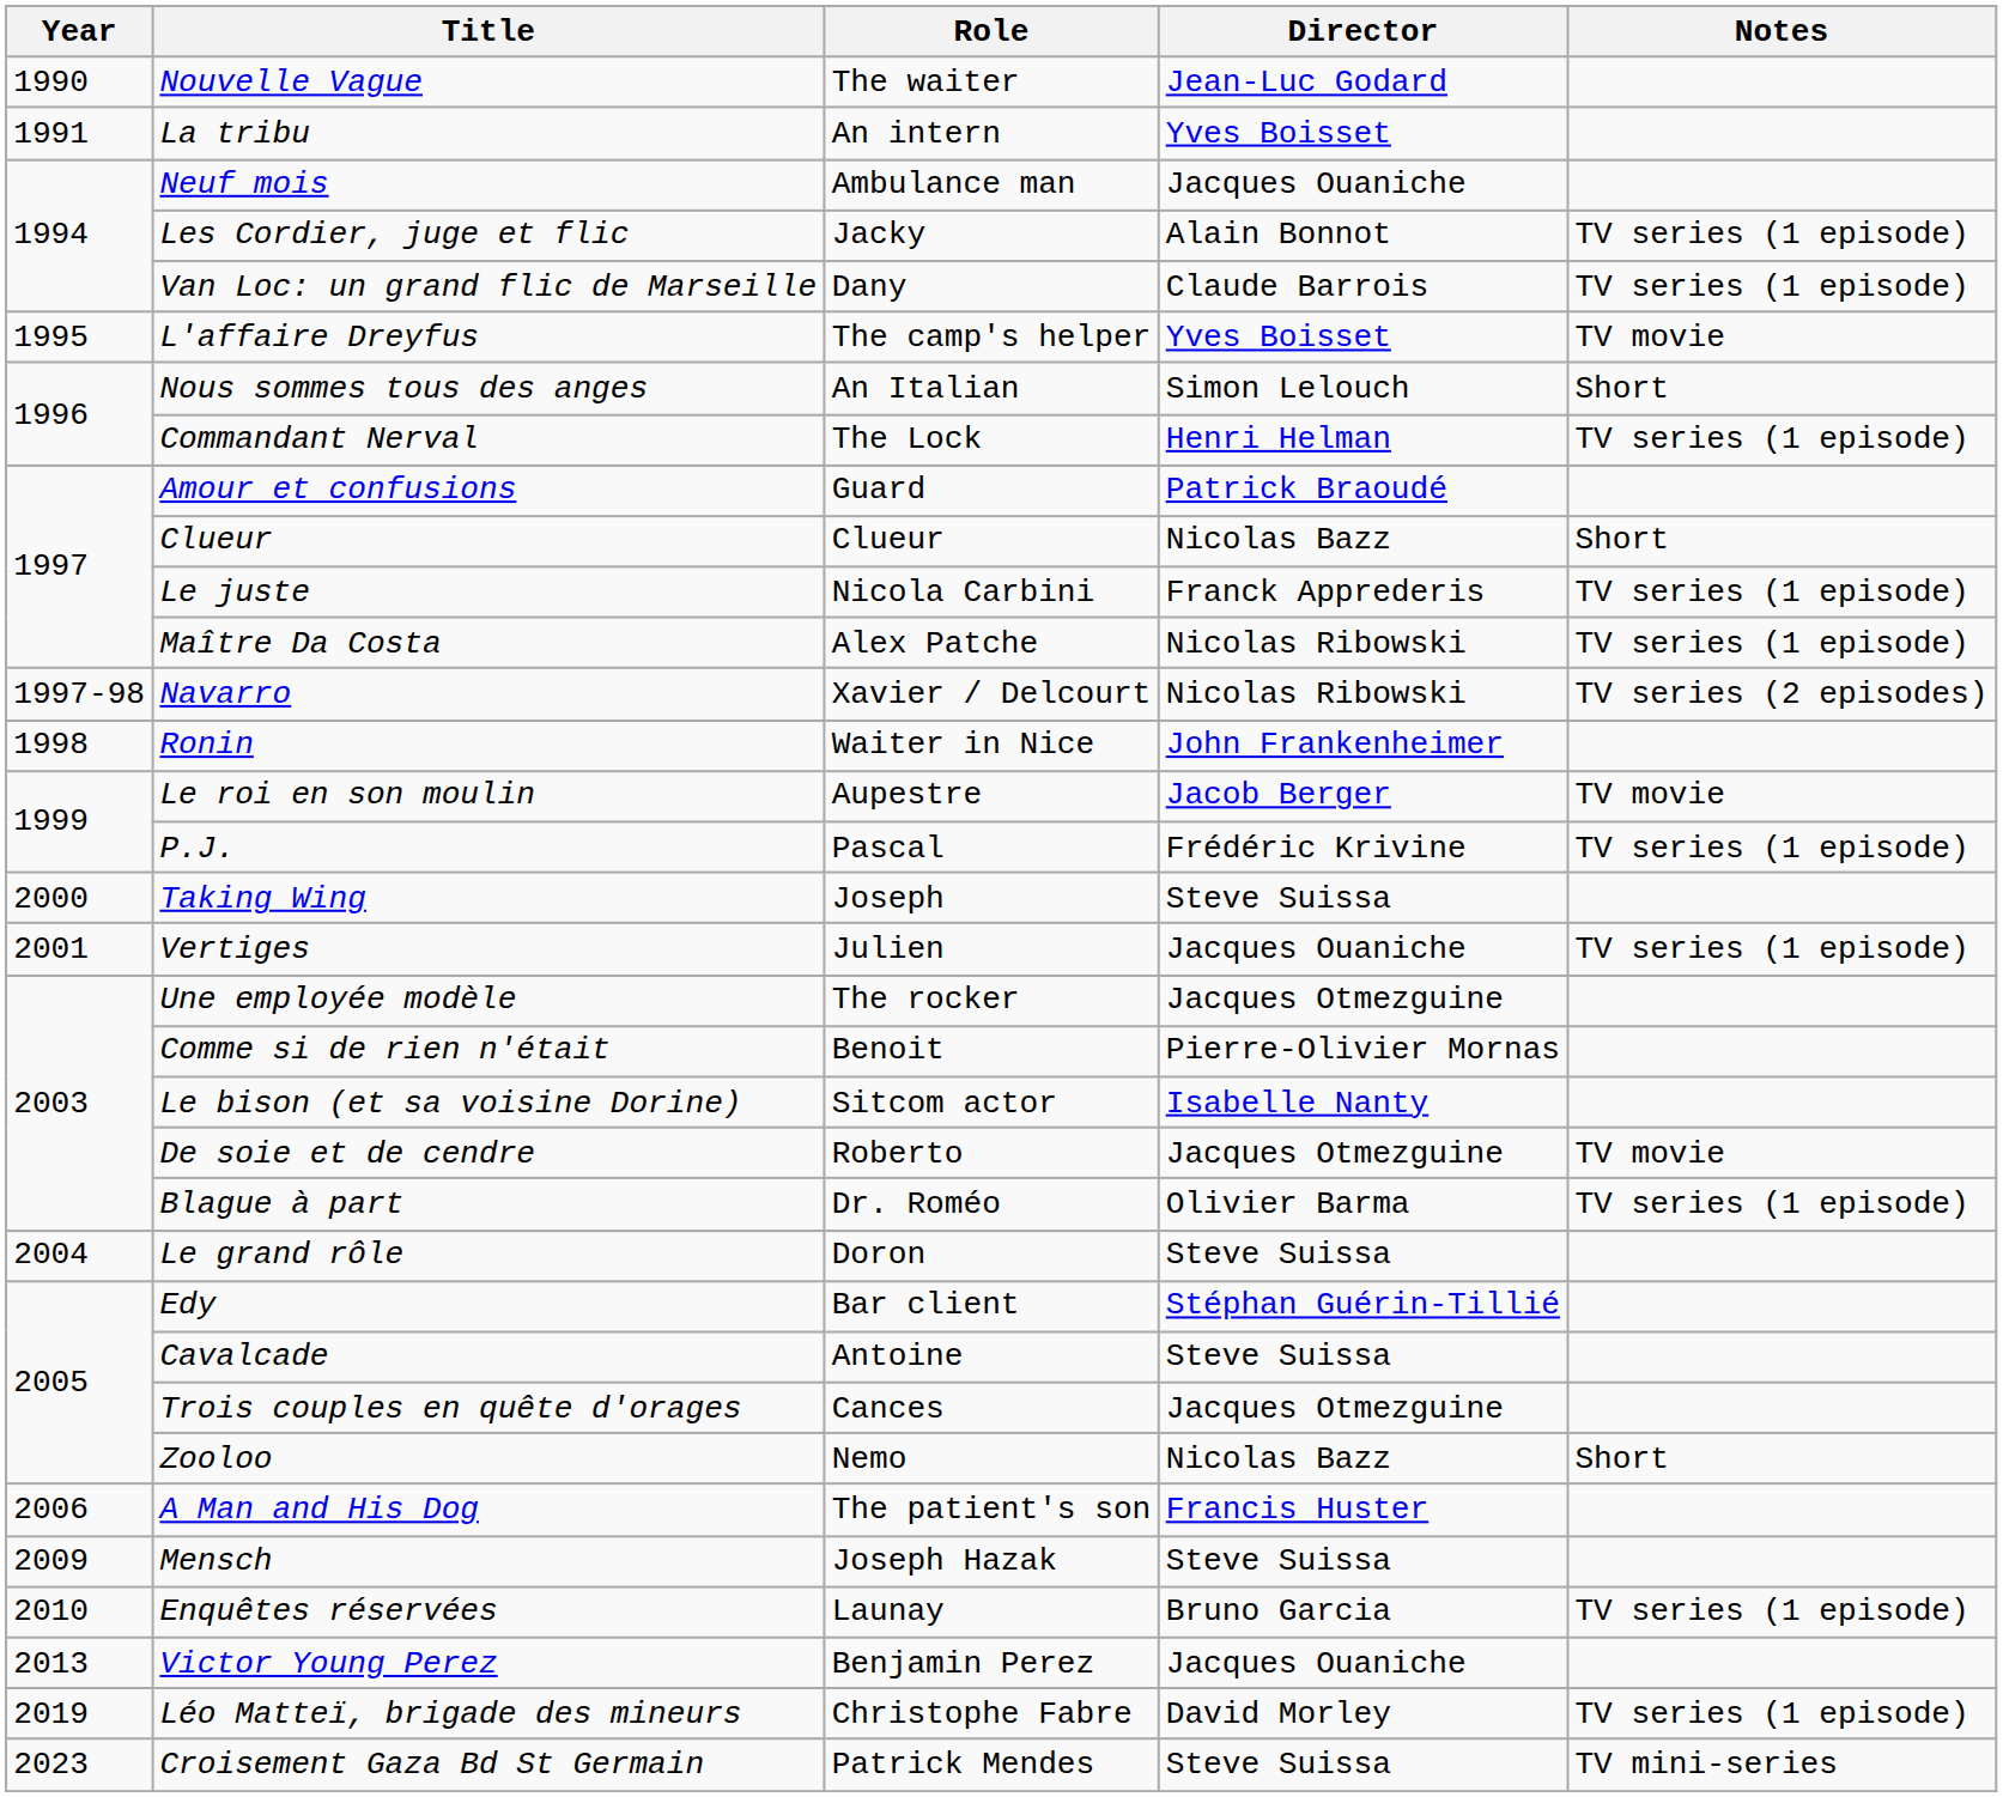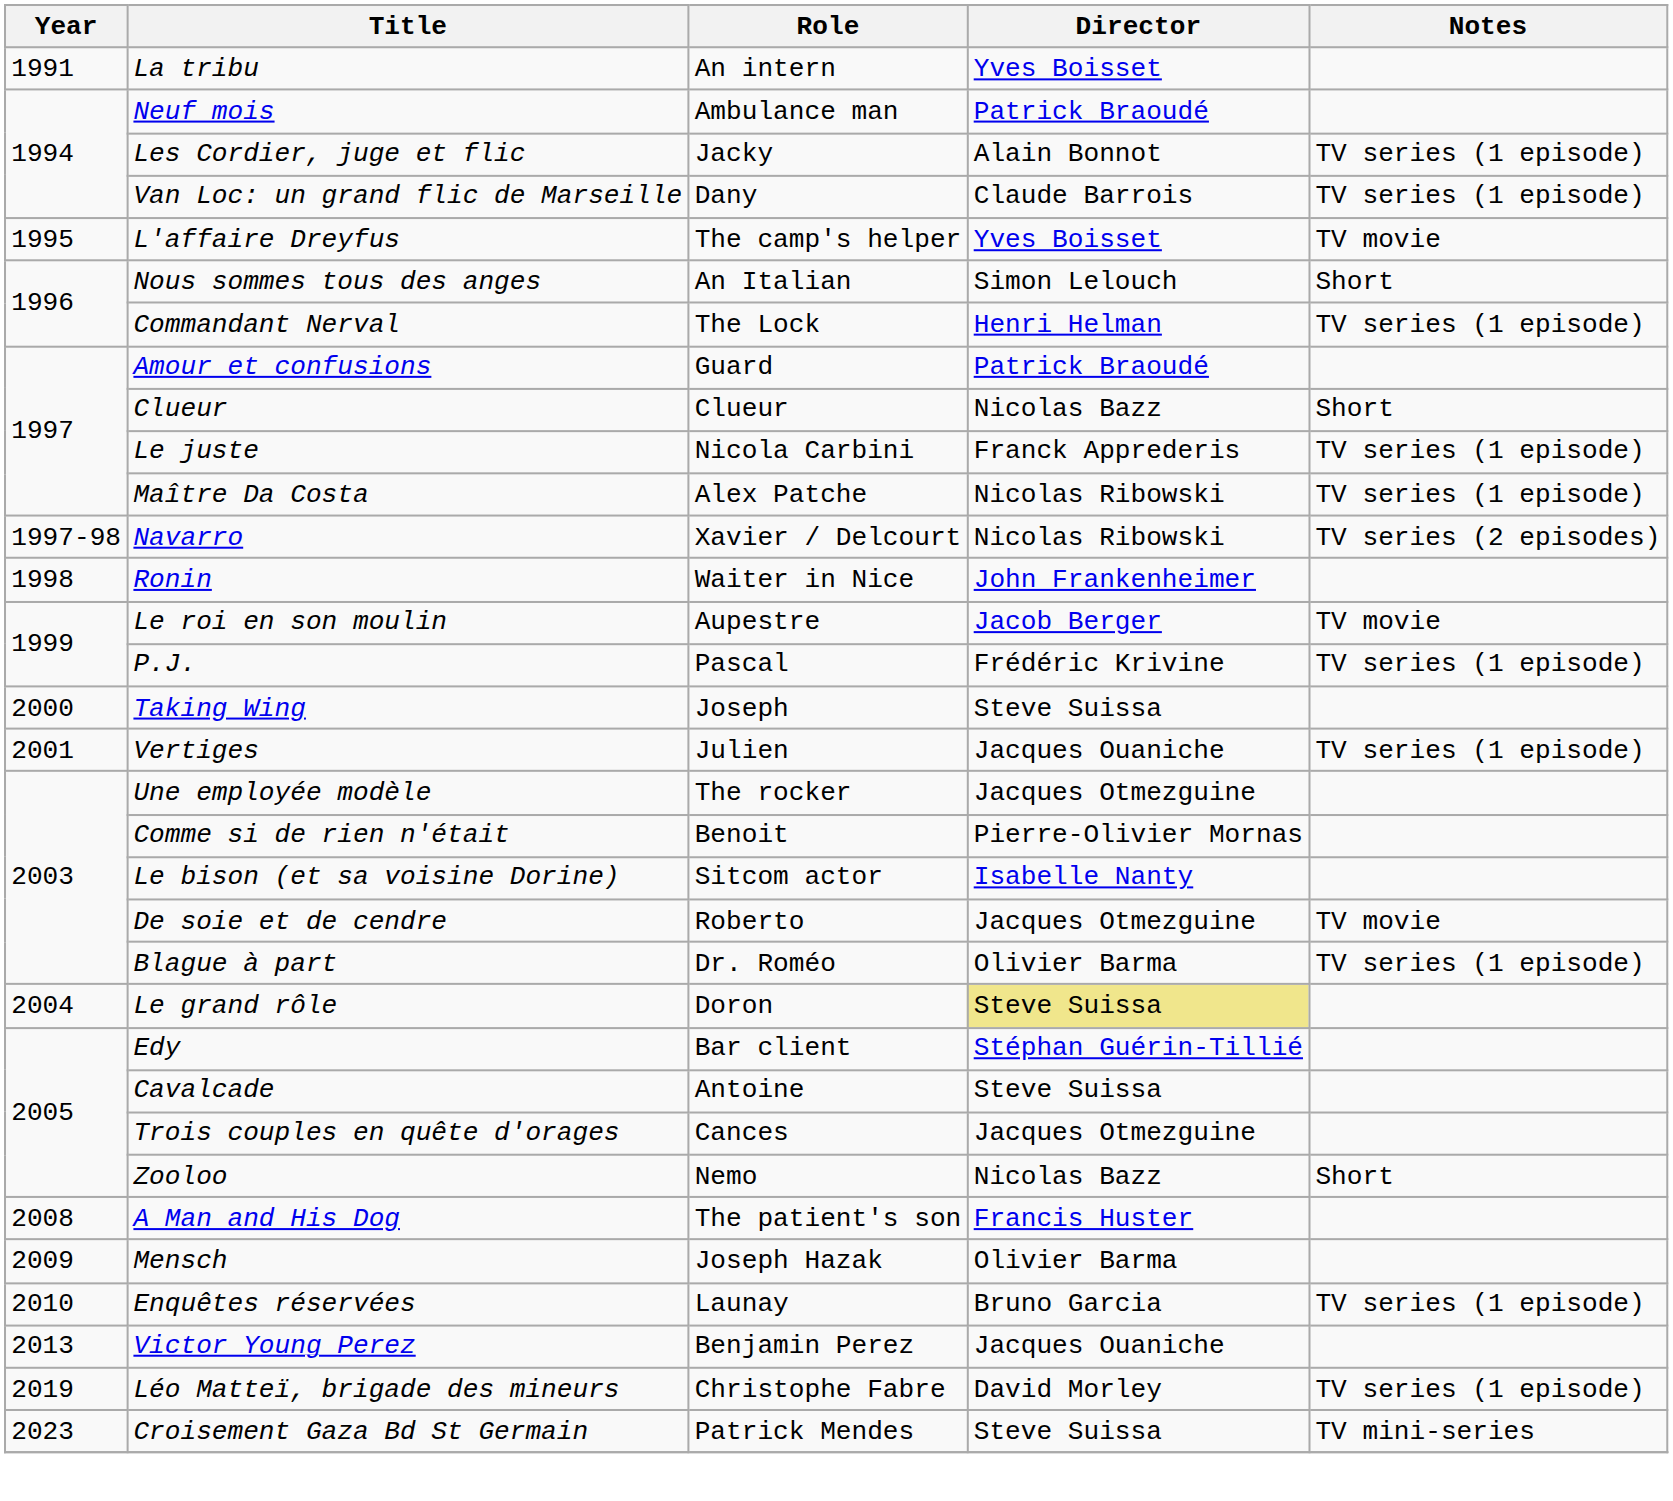 <table class="wikitable">
 <tr>
 <th>Year</th>
 <th>Title</th>
 <th>Role</th>
 <th>Director</th>
 <th>Notes</th>
-</tr>
-<tr>
-<td>1990</td>
-<td><em><a href='#'>Nouvelle Vague</a></em></td>
-<td>The waiter</td>
-<td><a href='#'>Jean-Luc Godard</a></td>
-<td></td>
 </tr>
 <tr>
 <td>1991</td>
 <td><em>La tribu</em></td>
 <td>An intern</td>
 <td><a href='#'>Yves Boisset</a></td>
 <td></td>
 </tr>
 <tr>
 <td rowspan=3>1994</td>
 <td><em><a href='#'>Neuf mois</a></em></td>
 <td>Ambulance man</td>
-<td>Jacques Ouaniche</td>
+<td><a href='#'>Patrick Braoudé</a></td>
 <td></td>
 </tr>
 <tr>
 <td><em>Les Cordier, juge et flic</em></td>
 <td>Jacky</td>
 <td>Alain Bonnot</td>
 <td>TV series (1 episode)</td>
 </tr>
 <tr>
 <td><em>Van Loc: un grand flic de Marseille</em></td>
 <td>Dany</td>
 <td>Claude Barrois</td>
 <td>TV series (1 episode)</td>
 </tr>
 <tr>
 <td>1995</td>
 <td><em>L'affaire Dreyfus</em></td>
 <td>The camp's helper</td>
 <td><a href='#'>Yves Boisset</a></td>
 <td>TV movie</td>
 </tr>
 <tr>
 <td rowspan=2>1996</td>
 <td><em>Nous sommes tous des anges</em></td>
 <td>An Italian</td>
 <td>Simon Lelouch</td>
 <td>Short</td>
 </tr>
 <tr>
 <td><em>Commandant Nerval</em></td>
 <td>The Lock</td>
 <td><a href='#'>Henri Helman</a></td>
 <td>TV series (1 episode)</td>
 </tr>
 <tr>
 <td rowspan=4>1997</td>
 <td><em><a href='#'>Amour et confusions</a></em></td>
 <td>Guard</td>
 <td><a href='#'>Patrick Braoudé</a></td>
 <td></td>
 </tr>
 <tr>
 <td><em>Clueur</em></td>
 <td>Clueur</td>
 <td>Nicolas Bazz</td>
 <td>Short</td>
 </tr>
 <tr>
 <td><em>Le juste</em></td>
 <td>Nicola Carbini</td>
 <td>Franck Apprederis</td>
 <td>TV series (1 episode)</td>
 </tr>
 <tr>
 <td><em>Maître Da Costa</em></td>
 <td>Alex Patche</td>
 <td>Nicolas Ribowski</td>
 <td>TV series (1 episode)</td>
 </tr>
 <tr>
 <td>1997-98</td>
 <td><em><a href='#'>Navarro</a></em></td>
 <td>Xavier / Delcourt</td>
 <td>Nicolas Ribowski</td>
 <td>TV series (2 episodes)</td>
 </tr>
 <tr>
 <td>1998</td>
 <td><em><a href='#'>Ronin</a></em></td>
 <td>Waiter in Nice</td>
 <td><a href='#'>John Frankenheimer</a></td>
 <td></td>
 </tr>
 <tr>
 <td rowspan=2>1999</td>
 <td><em>Le roi en son moulin</em></td>
 <td>Aupestre</td>
 <td><a href='#'>Jacob Berger</a></td>
 <td>TV movie</td>
 </tr>
 <tr>
 <td><em>P.J.</em></td>
 <td>Pascal</td>
 <td>Frédéric Krivine</td>
 <td>TV series (1 episode)</td>
 </tr>
 <tr>
 <td>2000</td>
 <td><em><a href='#'>Taking Wing</a></em></td>
 <td>Joseph</td>
 <td>Steve Suissa</td>
 <td></td>
 </tr>
 <tr>
 <td>2001</td>
 <td><em>Vertiges</em></td>
 <td>Julien</td>
 <td>Jacques Ouaniche</td>
 <td>TV series (1 episode)</td>
 </tr>
 <tr>
 <td rowspan=5>2003</td>
 <td><em>Une employée modèle</em></td>
 <td>The rocker</td>
 <td>Jacques Otmezguine</td>
 <td></td>
 </tr>
 <tr>
 <td><em>Comme si de rien n'était</em></td>
 <td>Benoit</td>
 <td>Pierre-Olivier Mornas</td>
 <td></td>
 </tr>
 <tr>
 <td><em>Le bison (et sa voisine Dorine)</em></td>
 <td>Sitcom actor</td>
 <td><a href='#'>Isabelle Nanty</a></td>
 <td></td>
 </tr>
 <tr>
 <td><em>De soie et de cendre</em></td>
 <td>Roberto</td>
 <td>Jacques Otmezguine</td>
 <td>TV movie</td>
 </tr>
 <tr>
 <td><em>Blague à part</em></td>
 <td>Dr. Roméo</td>
 <td>Olivier Barma</td>
 <td>TV series (1 episode)</td>
 </tr>
 <tr>
 <td>2004</td>
 <td><em>Le grand rôle</em></td>
 <td>Doron</td>
-<td>Steve Suissa</td>
+<td style="background: khaki;">Steve Suissa</td>
 <td></td>
 </tr>
 <tr>
 <td rowspan=4>2005</td>
 <td><em>Edy</em></td>
 <td>Bar client</td>
 <td><a href='#'>Stéphan Guérin-Tillié</a></td>
 <td></td>
 </tr>
 <tr>
 <td><em>Cavalcade</em></td>
 <td>Antoine</td>
 <td>Steve Suissa</td>
 <td></td>
 </tr>
 <tr>
 <td><em>Trois couples en quête d'orages</em></td>
 <td>Cances</td>
 <td>Jacques Otmezguine</td>
 <td></td>
 </tr>
 <tr>
 <td><em>Zooloo</em></td>
 <td>Nemo</td>
 <td>Nicolas Bazz</td>
 <td>Short</td>
 </tr>
 <tr>
-<td>2006</td>
+<td>2008</td>
 <td><em><a href='#'>A Man and His Dog</a></em></td>
 <td>The patient's son</td>
 <td><a href='#'>Francis Huster</a></td>
 <td></td>
 </tr>
 <tr>
 <td>2009</td>
 <td><em>Mensch</em></td>
 <td>Joseph Hazak</td>
-<td>Steve Suissa</td>
+<td>Olivier Barma</td>
 <td></td>
 </tr>
 <tr>
 <td>2010</td>
 <td><em>Enquêtes réservées</em></td>
 <td>Launay</td>
 <td>Bruno Garcia</td>
 <td>TV series (1 episode)</td>
 </tr>
 <tr>
 <td>2013</td>
 <td><em><a href='#'>Victor Young Perez</a></em></td>
 <td>Benjamin Perez</td>
 <td>Jacques Ouaniche</td>
 <td></td>
 </tr>
 <tr>
 <td>2019</td>
 <td><em>Léo Matteï, brigade des mineurs</em></td>
 <td>Christophe Fabre</td>
 <td>David Morley</td>
 <td>TV series (1 episode)</td>
 </tr>
 <tr>
 <td>2023</td>
 <td><em>Croisement Gaza Bd St Germain</em></td>
 <td>Patrick Mendes</td>
 <td>Steve Suissa</td>
 <td>TV mini-series</td>
 </tr>
 <tr>
 </tr>
 </table>
